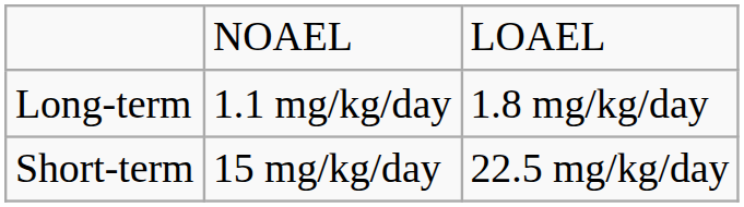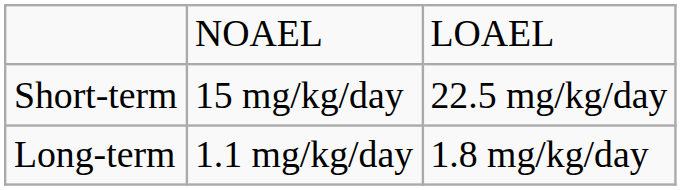 <table class="wikitable">
 <tr>
 <td></td>
 <td>NOAEL</td>
 <td>LOAEL</td>
 </tr>
 <tr>
+<td>Short-term</td>
+<td>15 mg/kg/day</td>
+<td>22.5 mg/kg/day</td>
+</tr>
+<tr>
 <td>Long-term</td>
 <td>1.1 mg/kg/day</td>
 <td>1.8 mg/kg/day</td>
 </tr>
-<tr>
-<td>Short-term</td>
-<td>15 mg/kg/day</td>
-<td>22.5 mg/kg/day</td>
-</tr>
 </table>
